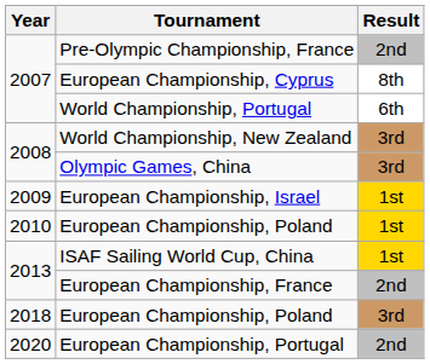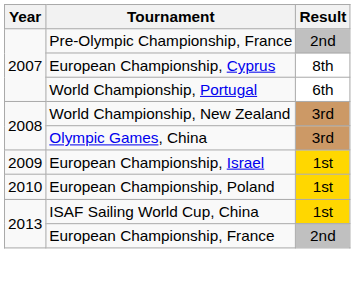 <table class="wikitable" style="border-collapse: collapse; font-size: 95%;">
 <tr>
 <th>Year</th>
 <th>Tournament</th>
 <th>Result</th>
 </tr>
 <tr>
 <td rowspan=3>2007</td>
 <td>Pre-Olympic Championship, France</td>
 <td bgcolor="silver" align="center">2nd</td>
 </tr>
 <tr>
 <td>European Championship, <a href='#'>Cyprus</a></td>
 <td bgcolor="white" align="center">8th</td>
 </tr>
 <tr>
 <td>World Championship, <a href='#'>Portugal</a></td>
 <td bgcolor="white" align="center">6th</td>
 </tr>
 <tr>
 <td rowspan=2>2008</td>
 <td>World Championship, New Zealand</td>
 <td bgcolor="#cc9966" align="center">3rd</td>
 </tr>
 <tr>
 <td><a href='#'>Olympic Games</a>, China</td>
 <td bgcolor="#cc9966" align="center">3rd</td>
 </tr>
 <tr>
 <td>2009</td>
 <td>European Championship, <a href='#'>Israel</a></td>
 <td bgcolor="#FFD700" align="center">1st</td>
 </tr>
 <tr>
 <td>2010</td>
 <td>European Championship, Poland</td>
 <td bgcolor="#FFD700" align="center">1st</td>
 </tr>
 <tr>
 <td rowspan=2>2013</td>
 <td>ISAF Sailing World Cup, China</td>
 <td bgcolor="#FFD700" align="center">1st</td>
 </tr>
 <tr>
 <td>European Championship, France</td>
 <td bgcolor="silver" align="center">2nd</td>
 </tr>
-<tr>
-<td>2018</td>
-<td>European Championship, Poland</td>
-<td bgcolor="#cc9966" align="center">3rd</td>
-</tr>
-<tr>
-<td>2020</td>
-<td>European Championship, Portugal</td>
-<td bgcolor="silver" align="center">2nd</td>
-</tr>
 </table>
